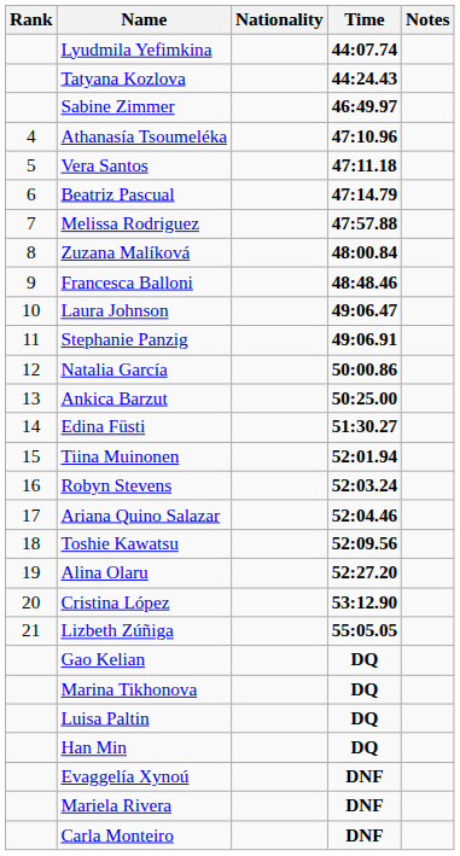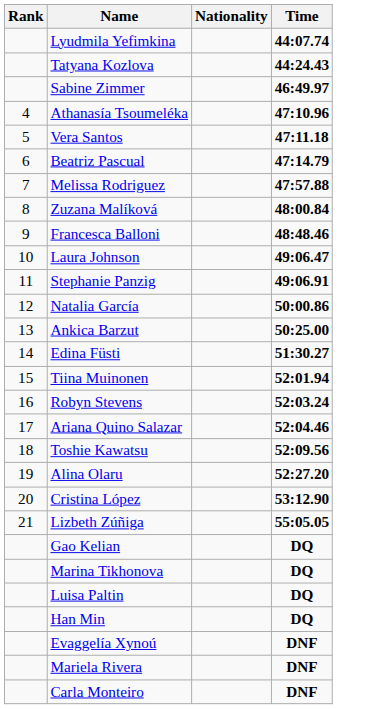 <table class="wikitable sortable" style="text-align:center">
 <tr>
 <th>Rank</th>
 <th>Name</th>
 <th>Nationality</th>
 <th>Time</th>
-<th>Notes</th>
 </tr>
 <tr>
 <td></td>
 <td align=left><a href='#'>Lyudmila Yefimkina</a></td>
 <td align=left></td>
 <td><strong>44:07.74</strong></td>
-<td></td>
 </tr>
 <tr>
 <td></td>
 <td align=left><a href='#'>Tatyana Kozlova</a></td>
 <td align=left></td>
 <td><strong>44:24.43</strong></td>
-<td></td>
 </tr>
 <tr>
 <td></td>
 <td align=left><a href='#'>Sabine Zimmer</a></td>
 <td align=left></td>
 <td><strong>46:49.97</strong></td>
-<td></td>
 </tr>
 <tr>
 <td>4</td>
 <td align=left><a href='#'>Athanasía Tsoumeléka</a></td>
 <td align=left></td>
 <td><strong>47:10.96</strong></td>
-<td></td>
 </tr>
 <tr>
 <td>5</td>
 <td align=left><a href='#'>Vera Santos</a></td>
 <td align=left></td>
 <td><strong>47:11.18</strong></td>
-<td></td>
 </tr>
 <tr>
 <td>6</td>
 <td align=left><a href='#'>Beatriz Pascual</a></td>
 <td align=left></td>
 <td><strong>47:14.79</strong></td>
-<td></td>
 </tr>
 <tr>
 <td>7</td>
 <td align=left><a href='#'>Melissa Rodriguez</a></td>
 <td align=left></td>
 <td><strong>47:57.88</strong></td>
-<td></td>
 </tr>
 <tr>
 <td>8</td>
 <td align=left><a href='#'>Zuzana Malíková</a></td>
 <td align=left></td>
 <td><strong>48:00.84</strong></td>
-<td></td>
 </tr>
 <tr>
 <td>9</td>
 <td align=left><a href='#'>Francesca Balloni</a></td>
 <td align=left></td>
 <td><strong>48:48.46</strong></td>
-<td></td>
 </tr>
 <tr>
 <td>10</td>
 <td align=left><a href='#'>Laura Johnson</a></td>
 <td align=left></td>
 <td><strong>49:06.47</strong></td>
-<td></td>
 </tr>
 <tr>
 <td>11</td>
 <td align=left><a href='#'>Stephanie Panzig</a></td>
 <td align=left></td>
 <td><strong>49:06.91</strong></td>
-<td></td>
 </tr>
 <tr>
 <td>12</td>
 <td align=left><a href='#'>Natalia García</a></td>
 <td align=left></td>
 <td><strong>50:00.86</strong></td>
-<td></td>
 </tr>
 <tr>
 <td>13</td>
 <td align=left><a href='#'>Ankica Barzut</a></td>
 <td align=left></td>
 <td><strong>50:25.00</strong></td>
-<td></td>
 </tr>
 <tr>
 <td>14</td>
 <td align=left><a href='#'>Edina Füsti</a></td>
 <td align=left></td>
 <td><strong>51:30.27</strong></td>
-<td></td>
 </tr>
 <tr>
 <td>15</td>
 <td align=left><a href='#'>Tiina Muinonen</a></td>
 <td align=left></td>
 <td><strong>52:01.94</strong></td>
-<td></td>
 </tr>
 <tr>
 <td>16</td>
 <td align=left><a href='#'>Robyn Stevens</a></td>
 <td align=left></td>
 <td><strong>52:03.24</strong></td>
-<td></td>
 </tr>
 <tr>
 <td>17</td>
 <td align=left><a href='#'>Ariana Quino Salazar</a></td>
 <td align=left></td>
 <td><strong>52:04.46</strong></td>
-<td></td>
 </tr>
 <tr>
 <td>18</td>
 <td align=left><a href='#'>Toshie Kawatsu</a></td>
 <td align=left></td>
 <td><strong>52:09.56</strong></td>
-<td></td>
 </tr>
 <tr>
 <td>19</td>
 <td align=left><a href='#'>Alina Olaru</a></td>
 <td align=left></td>
 <td><strong>52:27.20</strong></td>
-<td></td>
 </tr>
 <tr>
 <td>20</td>
 <td align=left><a href='#'>Cristina López</a></td>
 <td align=left></td>
 <td><strong>53:12.90</strong></td>
-<td></td>
 </tr>
 <tr>
 <td>21</td>
 <td align=left><a href='#'>Lizbeth Zúñiga</a></td>
 <td align=left></td>
 <td><strong>55:05.05</strong></td>
-<td></td>
 </tr>
 <tr>
 <td></td>
 <td align=left><a href='#'>Gao Kelian</a></td>
 <td align=left></td>
 <td><strong>DQ</strong></td>
-<td></td>
 </tr>
 <tr>
 <td></td>
 <td align=left><a href='#'>Marina Tikhonova</a></td>
 <td align=left></td>
 <td><strong>DQ</strong></td>
-<td></td>
 </tr>
 <tr>
 <td></td>
 <td align=left><a href='#'>Luisa Paltin</a></td>
 <td align=left></td>
 <td><strong>DQ</strong></td>
-<td></td>
 </tr>
 <tr>
 <td></td>
 <td align=left><a href='#'>Han Min</a></td>
 <td align=left></td>
 <td><strong>DQ</strong></td>
-<td></td>
 </tr>
 <tr>
 <td></td>
 <td align=left><a href='#'>Evaggelía Xynoú</a></td>
 <td align=left></td>
 <td><strong>DNF</strong></td>
-<td></td>
 </tr>
 <tr>
 <td></td>
 <td align=left><a href='#'>Mariela Rivera</a></td>
 <td align=left></td>
 <td><strong>DNF</strong></td>
-<td></td>
 </tr>
 <tr>
 <td></td>
 <td align=left><a href='#'>Carla Monteiro</a></td>
 <td align=left></td>
 <td><strong>DNF</strong></td>
-<td></td>
 </tr>
 </table>
